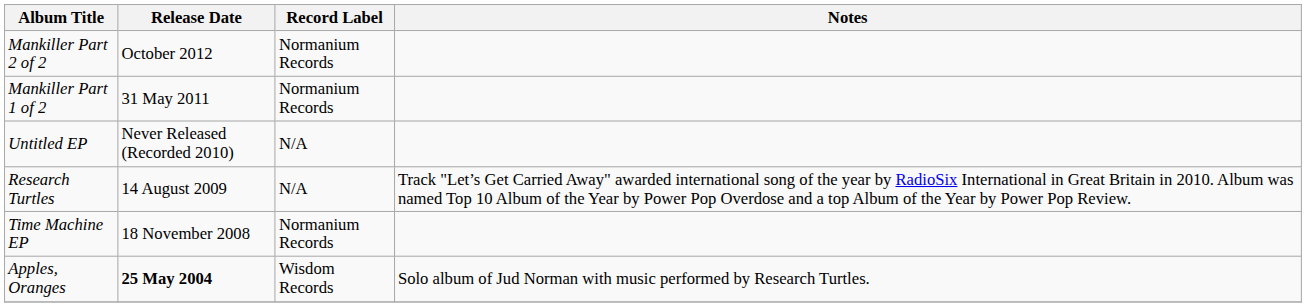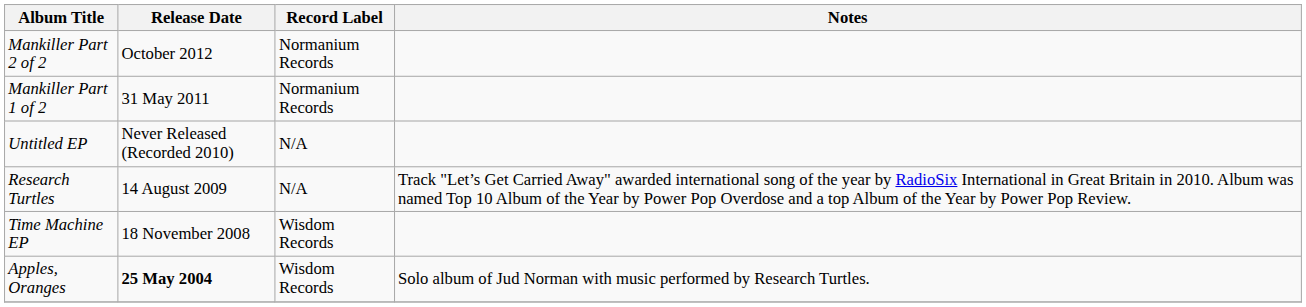 <table class="wikitable sortable">
 <tr>
 <th>Album Title</th>
 <th>Release Date</th>
 <th>Record Label</th>
 <th class="unsortable">Notes</th>
 </tr>
 <tr>
 <td><em>Mankiller Part 2 of 2</em></td>
 <td>October 2012</td>
 <td>Normanium Records</td>
 <td></td>
 </tr>
 <tr>
 <td><em>Mankiller Part 1 of 2</em></td>
 <td>31 May 2011</td>
 <td>Normanium Records</td>
 <td></td>
 </tr>
 <tr>
 <td><em>Untitled EP</em></td>
 <td>Never Released (Recorded 2010)</td>
 <td>N/A</td>
 <td></td>
 </tr>
 <tr>
 <td><em>Research Turtles</em></td>
 <td>14 August 2009</td>
 <td>N/A</td>
 <td>Track "Let’s Get Carried Away" awarded international song of the year by <a href='#'>RadioSix</a> International in Great Britain in 2010. Album was named Top 10 Album of the Year by Power Pop Overdose and a top Album of the Year by Power Pop Review.</td>
 </tr>
 <tr>
 <td><em>Time Machine EP</em></td>
 <td>18 November 2008</td>
-<td>Normanium Records</td>
+<td>Wisdom Records</td>
 <td></td>
 </tr>
 <tr>
 <td><em>Apples, Oranges</em></td>
 <td><strong>25 May 2004</strong></td>
 <td>Wisdom Records</td>
 <td>Solo album of Jud Norman with music performed by Research Turtles.</td>
 </tr>
 <tr>
 </tr>
 </table>
